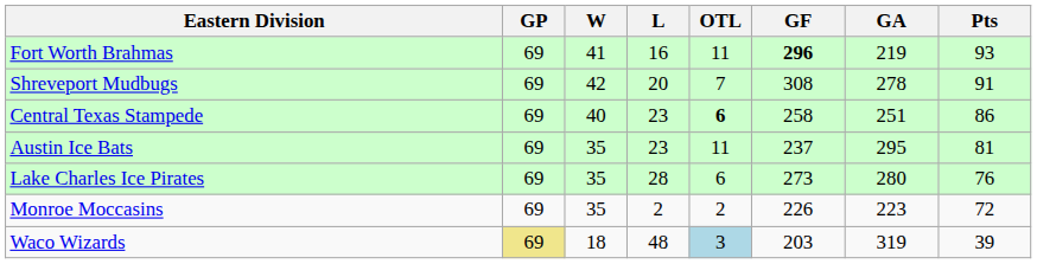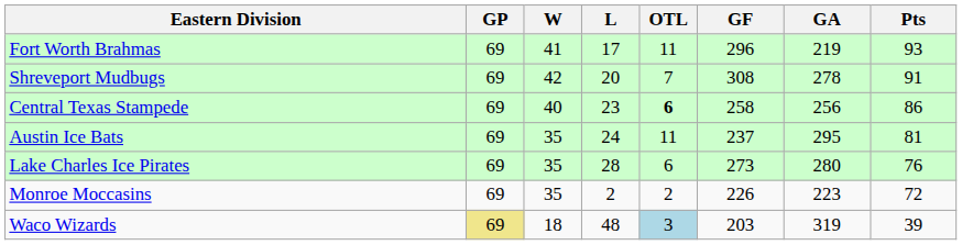 <table class="wikitable">
 <tr>
 <th width="40%" bgcolor="#e0e0e0">Eastern Division</th>
 <th width="5%" bgcolor="#e0e0e0">GP</th>
 <th width="5%" bgcolor="#e0e0e0">W</th>
 <th width="5%" bgcolor="#e0e0e0">L</th>
 <th width="5%" bgcolor="#e0e0e0">OTL</th>
 <th width="7.5%" bgcolor="#e0e0e0">GF</th>
 <th width="7.5%" bgcolor="#e0e0e0">GA</th>
 <th width="7.5%" bgcolor="#e0e0e0">Pts</th>
 </tr>
 <tr align="center" bgcolor="#CCFFCC">
 <td align="left"><a href='#'>Fort Worth Brahmas</a></td>
 <td>69</td>
 <td>41</td>
-<td>16</td>
+<td>17</td>
 <td>11</td>
-<td><strong>296</strong></td>
+<td>296</td>
 <td>219</td>
 <td>93</td>
 </tr>
 <tr align="center" bgcolor="#CCFFCC">
 <td align="left"><a href='#'>Shreveport Mudbugs</a></td>
 <td>69</td>
 <td>42</td>
 <td>20</td>
 <td>7</td>
 <td>308</td>
 <td>278</td>
 <td>91</td>
 </tr>
 <tr align="center" bgcolor="#CCFFCC">
 <td align="left"><a href='#'>Central Texas Stampede</a></td>
 <td>69</td>
 <td>40</td>
 <td>23</td>
 <td><strong>6</strong></td>
 <td>258</td>
-<td>251</td>
+<td>256</td>
 <td>86</td>
 </tr>
 <tr align="center" bgcolor="#CCFFCC">
 <td align="left"><a href='#'>Austin Ice Bats</a></td>
 <td>69</td>
 <td>35</td>
-<td>23</td>
+<td>24</td>
 <td>11</td>
 <td>237</td>
 <td>295</td>
 <td>81</td>
 </tr>
 <tr align="center" bgcolor="#CCFFCC">
 <td align="left"><a href='#'>Lake Charles Ice Pirates</a></td>
 <td>69</td>
 <td>35</td>
 <td>28</td>
 <td>6</td>
 <td>273</td>
 <td>280</td>
 <td>76</td>
 </tr>
 <tr align="center">
 <td align="left"><a href='#'>Monroe Moccasins</a></td>
 <td>69</td>
 <td>35</td>
 <td>2</td>
 <td>2</td>
 <td>226</td>
 <td>223</td>
 <td>72</td>
 </tr>
 <tr align="center">
 <td align="left"><a href='#'>Waco Wizards</a></td>
 <td style="background: khaki;">69</td>
 <td>18</td>
 <td>48</td>
 <td style="background: lightblue;">3</td>
 <td>203</td>
 <td>319</td>
 <td>39</td>
 </tr>
 </table>
